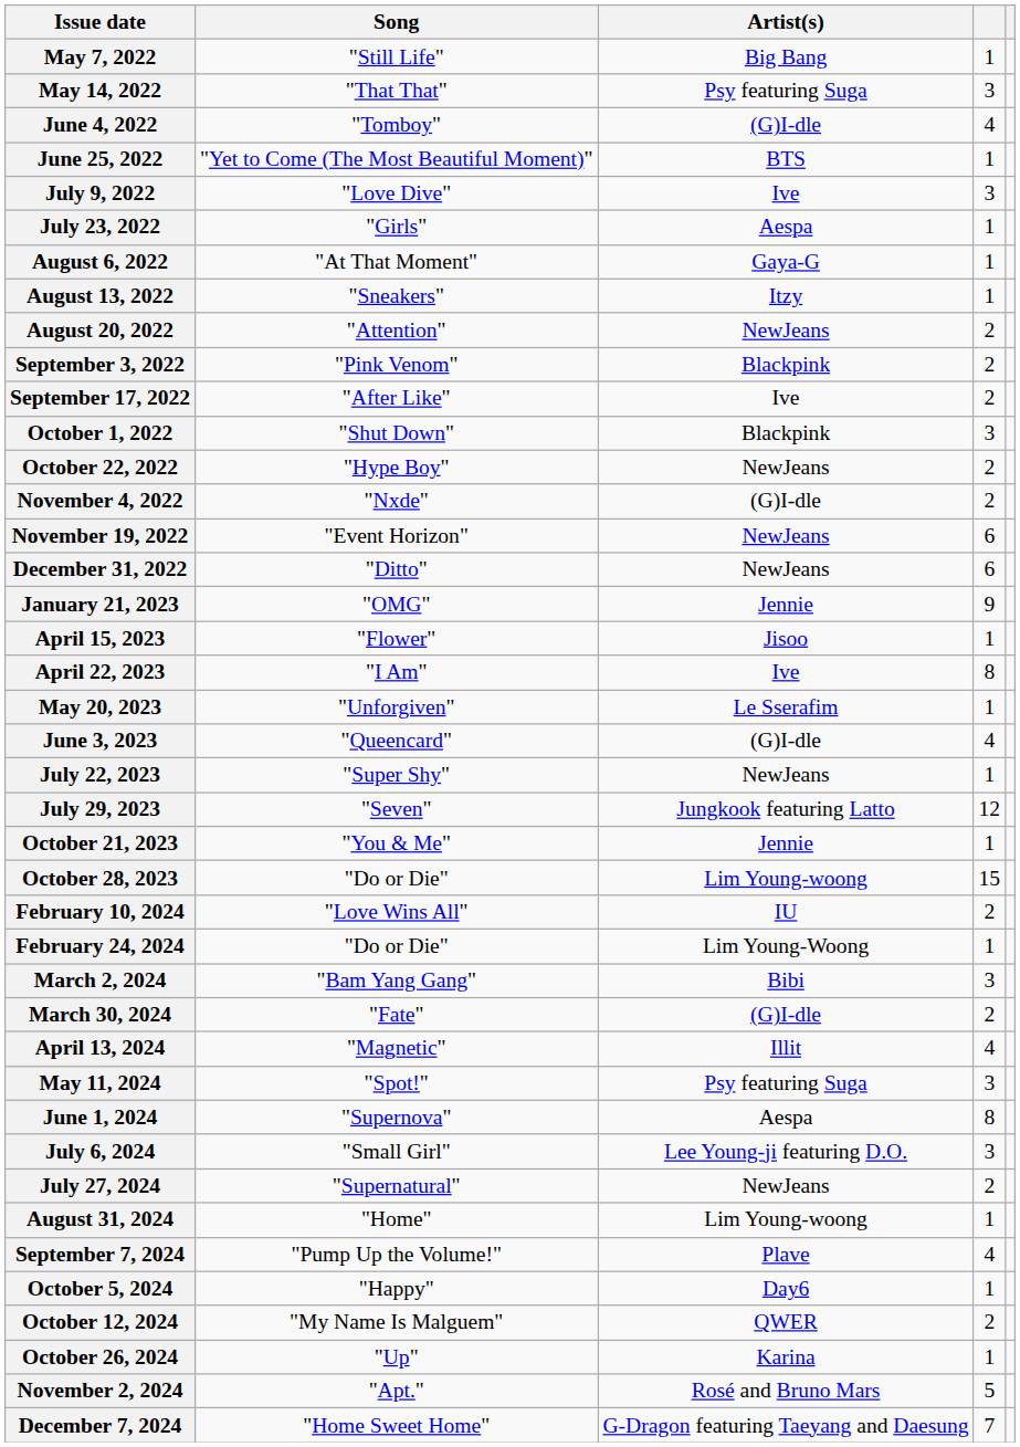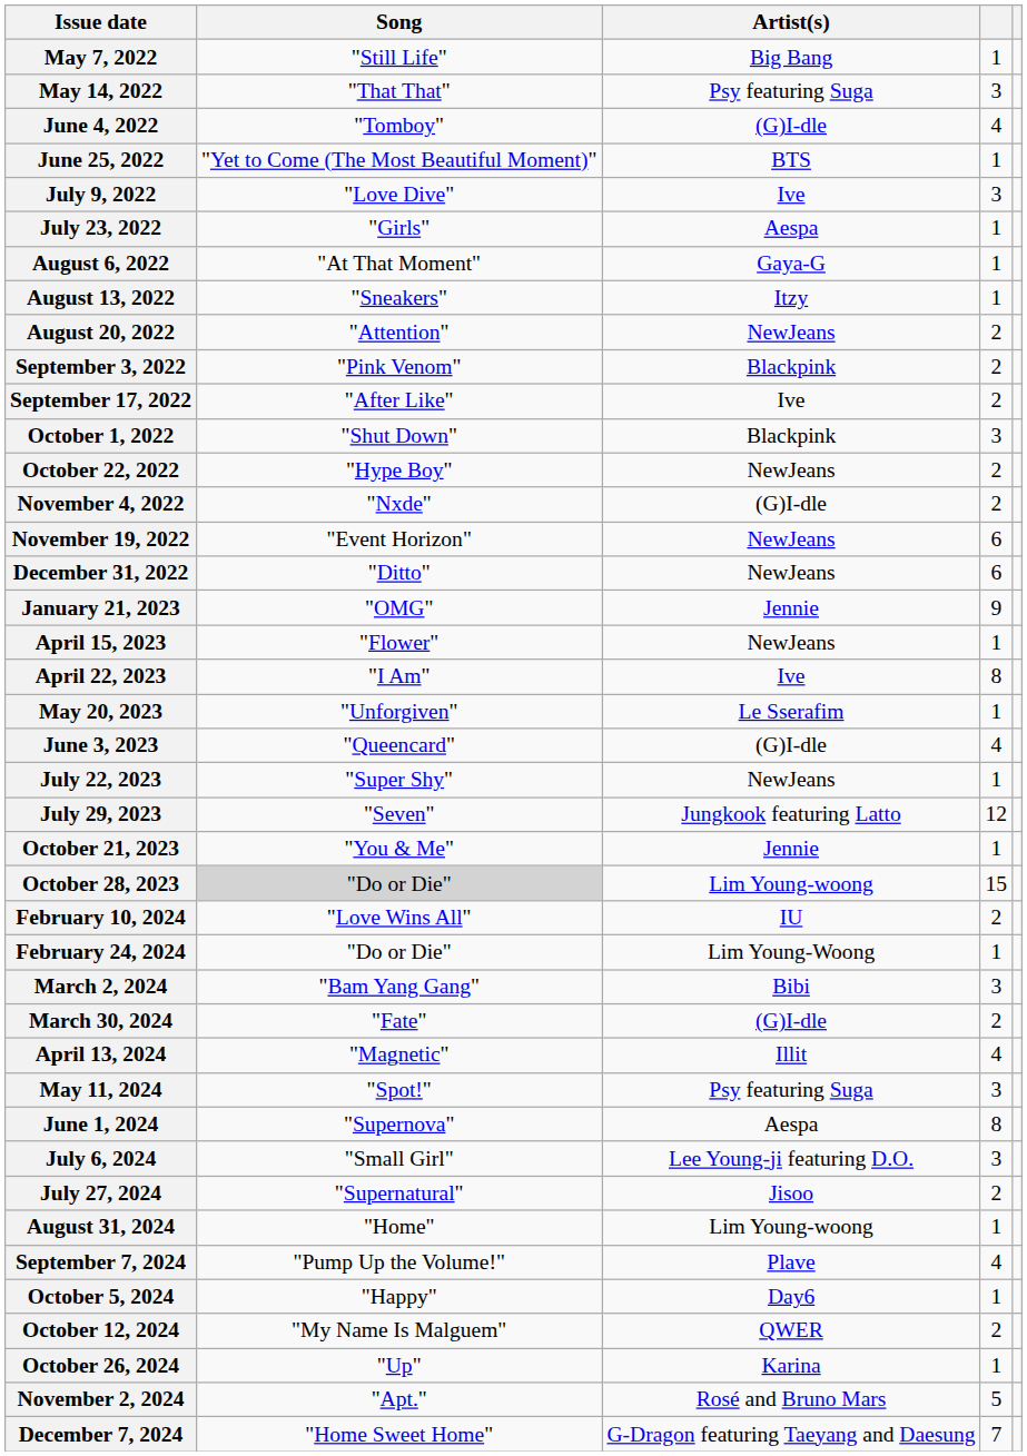 <table class="wikitable sortable plainrowheaders" style="text-align: center">
 <tr>
 <th scope="col">Issue date</th>
 <th scope="col">Song</th>
 <th scope="col">Artist(s)</th>
 <th scope="col"></th>
 <th scope="col" class="unsortable"></th>
 </tr>
 <tr>
 <th scope="row">May 7, 2022</th>
 <td>"<a href='#'>Still Life</a>"</td>
 <td><a href='#'>Big Bang</a></td>
 <td>1</td>
 <td></td>
 </tr>
 <tr>
 <th scope="row">May 14, 2022</th>
 <td>"<a href='#'>That That</a>"</td>
 <td><a href='#'>Psy</a> featuring <a href='#'>Suga</a></td>
 <td>3</td>
 <td></td>
 </tr>
 <tr>
 <th scope="row">June 4, 2022</th>
 <td>"<a href='#'>Tomboy</a>"</td>
 <td><a href='#'>(G)I-dle</a></td>
 <td>4</td>
 <td></td>
 </tr>
 <tr>
 <th scope="row">June 25, 2022</th>
 <td>"<a href='#'>Yet to Come (The Most Beautiful Moment)</a>"</td>
 <td><a href='#'>BTS</a></td>
 <td>1</td>
 <td></td>
 </tr>
 <tr>
 <th scope="row">July 9, 2022</th>
 <td>"<a href='#'>Love Dive</a>"</td>
 <td><a href='#'>Ive</a></td>
 <td>3</td>
 <td></td>
 </tr>
 <tr>
 <th scope="row">July 23, 2022</th>
 <td>"<a href='#'>Girls</a>"</td>
 <td><a href='#'>Aespa</a></td>
 <td>1</td>
 <td></td>
 </tr>
 <tr>
 <th scope="row">August 6, 2022</th>
 <td>"At That Moment"</td>
 <td><a href='#'>Gaya-G</a></td>
 <td>1</td>
 <td></td>
 </tr>
 <tr>
 <th scope="row">August 13, 2022</th>
 <td>"<a href='#'>Sneakers</a>"</td>
 <td><a href='#'>Itzy</a></td>
 <td>1</td>
 <td></td>
 </tr>
 <tr>
 <th scope="row">August 20, 2022</th>
 <td>"<a href='#'>Attention</a>"</td>
 <td><a href='#'>NewJeans</a></td>
 <td>2</td>
 <td></td>
 </tr>
 <tr>
 <th scope="row">September 3, 2022</th>
 <td>"<a href='#'>Pink Venom</a>"</td>
 <td><a href='#'>Blackpink</a></td>
 <td>2</td>
 <td></td>
 </tr>
 <tr>
 <th scope="row">September 17, 2022</th>
 <td>"<a href='#'>After Like</a>"</td>
 <td>Ive</td>
 <td>2</td>
 <td></td>
 </tr>
 <tr>
 <th scope="row">October 1, 2022</th>
 <td>"<a href='#'>Shut Down</a>"</td>
 <td>Blackpink</td>
 <td>3</td>
 <td></td>
 </tr>
 <tr>
 <th scope="row">October 22, 2022</th>
 <td>"<a href='#'>Hype Boy</a>"</td>
 <td>NewJeans</td>
 <td>2</td>
 <td></td>
 </tr>
 <tr>
 <th scope="row">November 4, 2022</th>
 <td>"<a href='#'>Nxde</a>"</td>
 <td>(G)I-dle</td>
 <td>2</td>
 <td></td>
 </tr>
 <tr>
 <th scope="row">November 19, 2022</th>
 <td>"Event Horizon"</td>
 <td><a href='#'>NewJeans</a></td>
 <td>6</td>
 <td></td>
 </tr>
 <tr>
 <th scope="row">December 31, 2022</th>
 <td>"<a href='#'>Ditto</a>"</td>
 <td>NewJeans</td>
 <td>6</td>
 <td></td>
 </tr>
 <tr>
 <th scope="row">January 21, 2023</th>
 <td>"<a href='#'>OMG</a>"</td>
 <td><a href='#'>Jennie</a></td>
 <td>9</td>
 <td></td>
 </tr>
 <tr>
 <th scope="row">April 15, 2023</th>
 <td>"<a href='#'>Flower</a>"</td>
-<td><a href='#'>Jisoo</a></td>
+<td>NewJeans</td>
 <td>1</td>
 <td></td>
 </tr>
 <tr>
 <th scope="row">April 22, 2023</th>
 <td>"<a href='#'>I Am</a>"</td>
 <td><a href='#'>Ive</a></td>
 <td>8</td>
 <td></td>
 </tr>
 <tr>
 <th scope="row">May 20, 2023</th>
 <td>"<a href='#'>Unforgiven</a>"</td>
 <td><a href='#'>Le Sserafim</a></td>
 <td>1</td>
 <td></td>
 </tr>
 <tr>
 <th scope="row">June 3, 2023</th>
 <td>"<a href='#'>Queencard</a>"</td>
 <td>(G)I-dle</td>
 <td>4</td>
 <td></td>
 </tr>
 <tr>
 <th scope="row">July 22, 2023</th>
 <td>"<a href='#'>Super Shy</a>"</td>
 <td>NewJeans</td>
 <td>1</td>
 <td></td>
 </tr>
 <tr>
 <th scope="row">July 29, 2023</th>
 <td>"<a href='#'>Seven</a>"</td>
 <td><a href='#'>Jungkook</a> featuring <a href='#'>Latto</a></td>
 <td>12</td>
 <td></td>
 </tr>
 <tr>
 <th scope="row">October 21, 2023</th>
 <td>"<a href='#'>You & Me</a>"</td>
 <td><a href='#'>Jennie</a></td>
 <td>1</td>
 <td></td>
 </tr>
 <tr>
 <th scope="row">October 28, 2023</th>
-<td>"Do or Die"</td>
+<td style="background: lightgrey;">"Do or Die"</td>
 <td><a href='#'>Lim Young-woong</a></td>
 <td>15</td>
 <td></td>
 </tr>
 <tr>
 <th scope="row">February 10, 2024</th>
 <td>"<a href='#'>Love Wins All</a>"</td>
 <td><a href='#'>IU</a></td>
 <td>2</td>
 <td></td>
 </tr>
 <tr>
 <th scope="row">February 24, 2024</th>
 <td>"Do or Die"</td>
 <td>Lim Young-Woong</td>
 <td>1</td>
 <td></td>
 </tr>
 <tr>
 <th scope="row">March 2, 2024</th>
 <td>"<a href='#'>Bam Yang Gang</a>"</td>
 <td><a href='#'>Bibi</a></td>
 <td>3</td>
 <td></td>
 </tr>
 <tr>
 <th scope="row">March 30, 2024</th>
 <td>"<a href='#'>Fate</a>"</td>
 <td><a href='#'>(G)I-dle</a></td>
 <td>2</td>
 <td></td>
 </tr>
 <tr>
 <th scope="row">April 13, 2024</th>
 <td>"<a href='#'>Magnetic</a>"</td>
 <td><a href='#'>Illit</a></td>
 <td>4</td>
 <td></td>
 </tr>
 <tr>
 <th scope="row">May 11, 2024</th>
 <td>"<a href='#'>Spot!</a>"</td>
 <td><a href='#'>Psy</a> featuring <a href='#'>Suga</a></td>
 <td>3</td>
 <td></td>
 </tr>
 <tr>
 <th scope="row">June 1, 2024</th>
 <td>"<a href='#'>Supernova</a>"</td>
 <td>Aespa</td>
 <td>8</td>
 <td></td>
 </tr>
 <tr>
 <th scope="row">July 6, 2024</th>
 <td>"Small Girl"</td>
 <td><a href='#'>Lee Young-ji</a> featuring <a href='#'>D.O.</a></td>
 <td>3</td>
 <td></td>
 </tr>
 <tr>
 <th scope="row">July 27, 2024</th>
 <td>"<a href='#'>Supernatural</a>"</td>
-<td>NewJeans</td>
+<td><a href='#'>Jisoo</a></td>
 <td>2</td>
 <td></td>
 </tr>
 <tr>
 <th scope="row">August 31, 2024</th>
 <td>"Home"</td>
 <td>Lim Young-woong</td>
 <td>1</td>
 <td></td>
 </tr>
 <tr>
 <th scope="row">September 7, 2024</th>
 <td>"Pump Up the Volume!"</td>
 <td><a href='#'>Plave</a></td>
 <td>4</td>
 <td></td>
 </tr>
 <tr>
 <th scope="row">October 5, 2024</th>
 <td>"Happy"</td>
 <td><a href='#'>Day6</a></td>
 <td>1</td>
 <td></td>
 </tr>
 <tr>
 <th scope="row">October 12, 2024</th>
 <td>"My Name Is Malguem"</td>
 <td><a href='#'>QWER</a></td>
 <td>2</td>
 <td></td>
 </tr>
 <tr>
 <th scope="row">October 26, 2024</th>
 <td>"<a href='#'>Up</a>"</td>
 <td><a href='#'>Karina</a></td>
 <td>1</td>
 <td></td>
 </tr>
 <tr>
 <th scope="row">November 2, 2024</th>
 <td>"<a href='#'>Apt.</a>"</td>
 <td><a href='#'>Rosé</a> and <a href='#'>Bruno Mars</a></td>
 <td>5</td>
 <td></td>
 </tr>
 <tr>
 <th scope="row">December 7, 2024</th>
 <td>"<a href='#'>Home Sweet Home</a>"</td>
 <td><a href='#'>G-Dragon</a> featuring <a href='#'>Taeyang</a> and <a href='#'>Daesung</a></td>
 <td>7</td>
 <td></td>
 </tr>
 </table>
